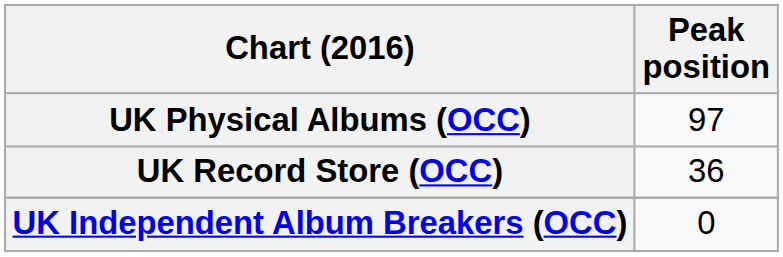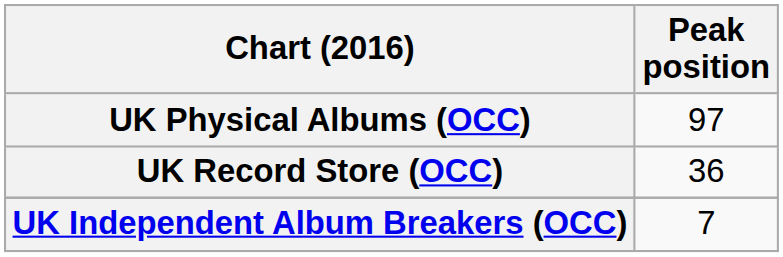 <table class="wikitable sortable plainrowheaders" style="text-align:center">
 <tr>
 <th scope="col">Chart (2016)</th>
 <th scope="col">Peak<br>position</th>
 </tr>
 <tr>
 <th scope="row">UK Physical Albums (<a href='#'>OCC</a>)</th>
 <td>97</td>
 </tr>
 <tr>
 <th scope="row">UK Record Store (<a href='#'>OCC</a>)</th>
 <td>36</td>
 </tr>
 <tr>
 </tr>
 <tr>
 </tr>
 <tr>
 <th scope="row"><a href='#'>UK Independent Album Breakers</a> (<a href='#'>OCC</a>)</th>
-<td>0</td>
+<td>7</td>
 </tr>
 <tr>
 </tr>
 </table>
